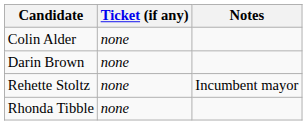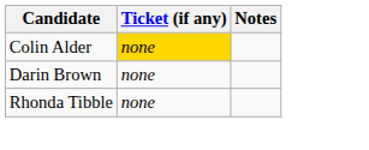 <table class="wikitable mw-collapsible mw-collapsed">
 <tr>
 <th>Candidate</th>
 <th><a href='#'>Ticket</a> (if any)</th>
 <th>Notes</th>
 </tr>
 <tr>
 <td>Colin Alder</td>
-<td><em>none</em></td>
+<td style="background: gold;"><em>none</em></td>
 <td></td>
 </tr>
 <tr>
 <td>Darin Brown</td>
 <td><em>none</em></td>
 <td></td>
 </tr>
 <tr>
-<td>Rehette Stoltz</td>
-<td><em>none</em></td>
-<td>Incumbent mayor</td>
-</tr>
-<tr>
 <td>Rhonda Tibble</td>
 <td><em>none</em></td>
 <td></td>
 </tr>
 </table>
